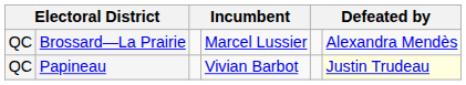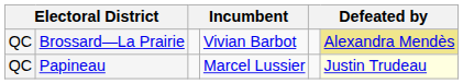 <table class="wikitable">
 <tr>
 <th colspan=2>Electoral District</th>
 <th colspan=2>Incumbent</th>
 <th colspan=2>Defeated by</th>
 </tr>
 <tr>
 <td style="background:whitesmoke;">QC</td>
 <td style="background:whitesmoke;"><a href='#'>Brossard—La Prairie</a></td>
 <td> </td>
-<td><a href='#'>Marcel Lussier</a></td>
+<td><a href='#'>Vivian Barbot</a></td>
 <td> </td>
-<td><a href='#'>Alexandra Mendès</a></td>
+<td style="background: khaki;"><a href='#'>Alexandra Mendès</a></td>
 </tr>
 <tr>
 <td style="background:whitesmoke;">QC</td>
 <td style="background:whitesmoke;"><a href='#'>Papineau</a></td>
 <td> </td>
-<td><a href='#'>Vivian Barbot</a></td>
+<td><a href='#'>Marcel Lussier</a></td>
 <td> </td>
 <td style="background: lightyellow;"><a href='#'>Justin Trudeau</a></td>
 </tr>
 </table>
